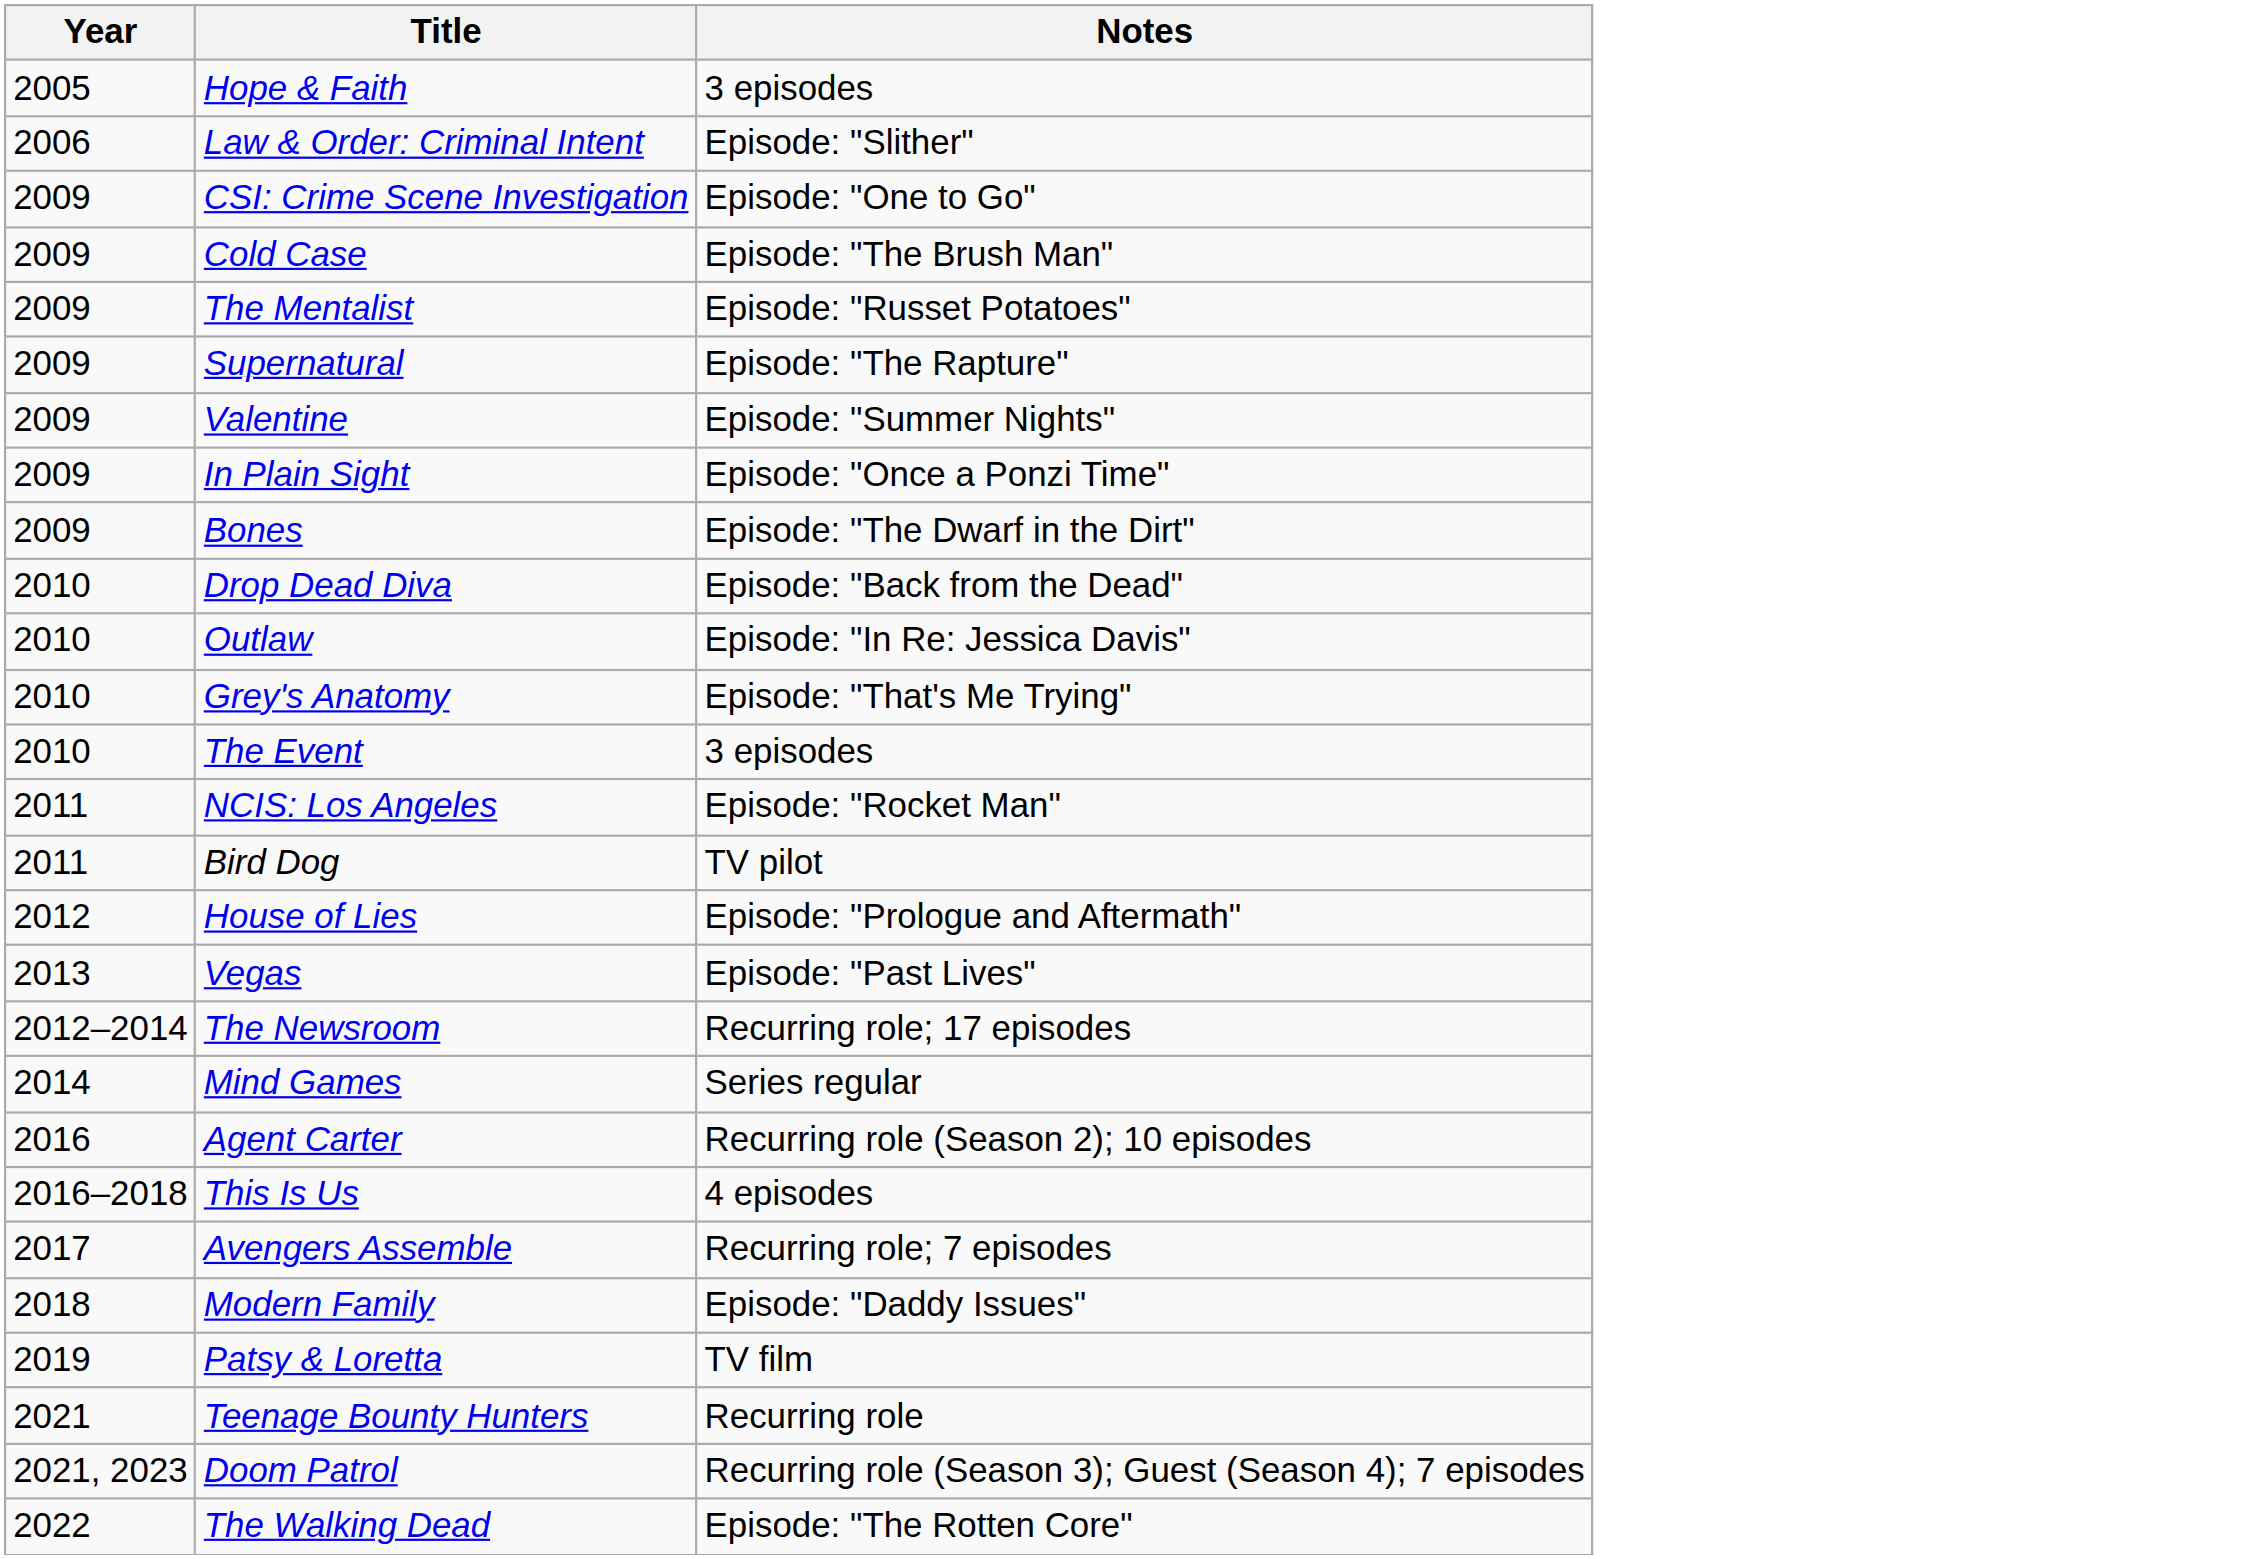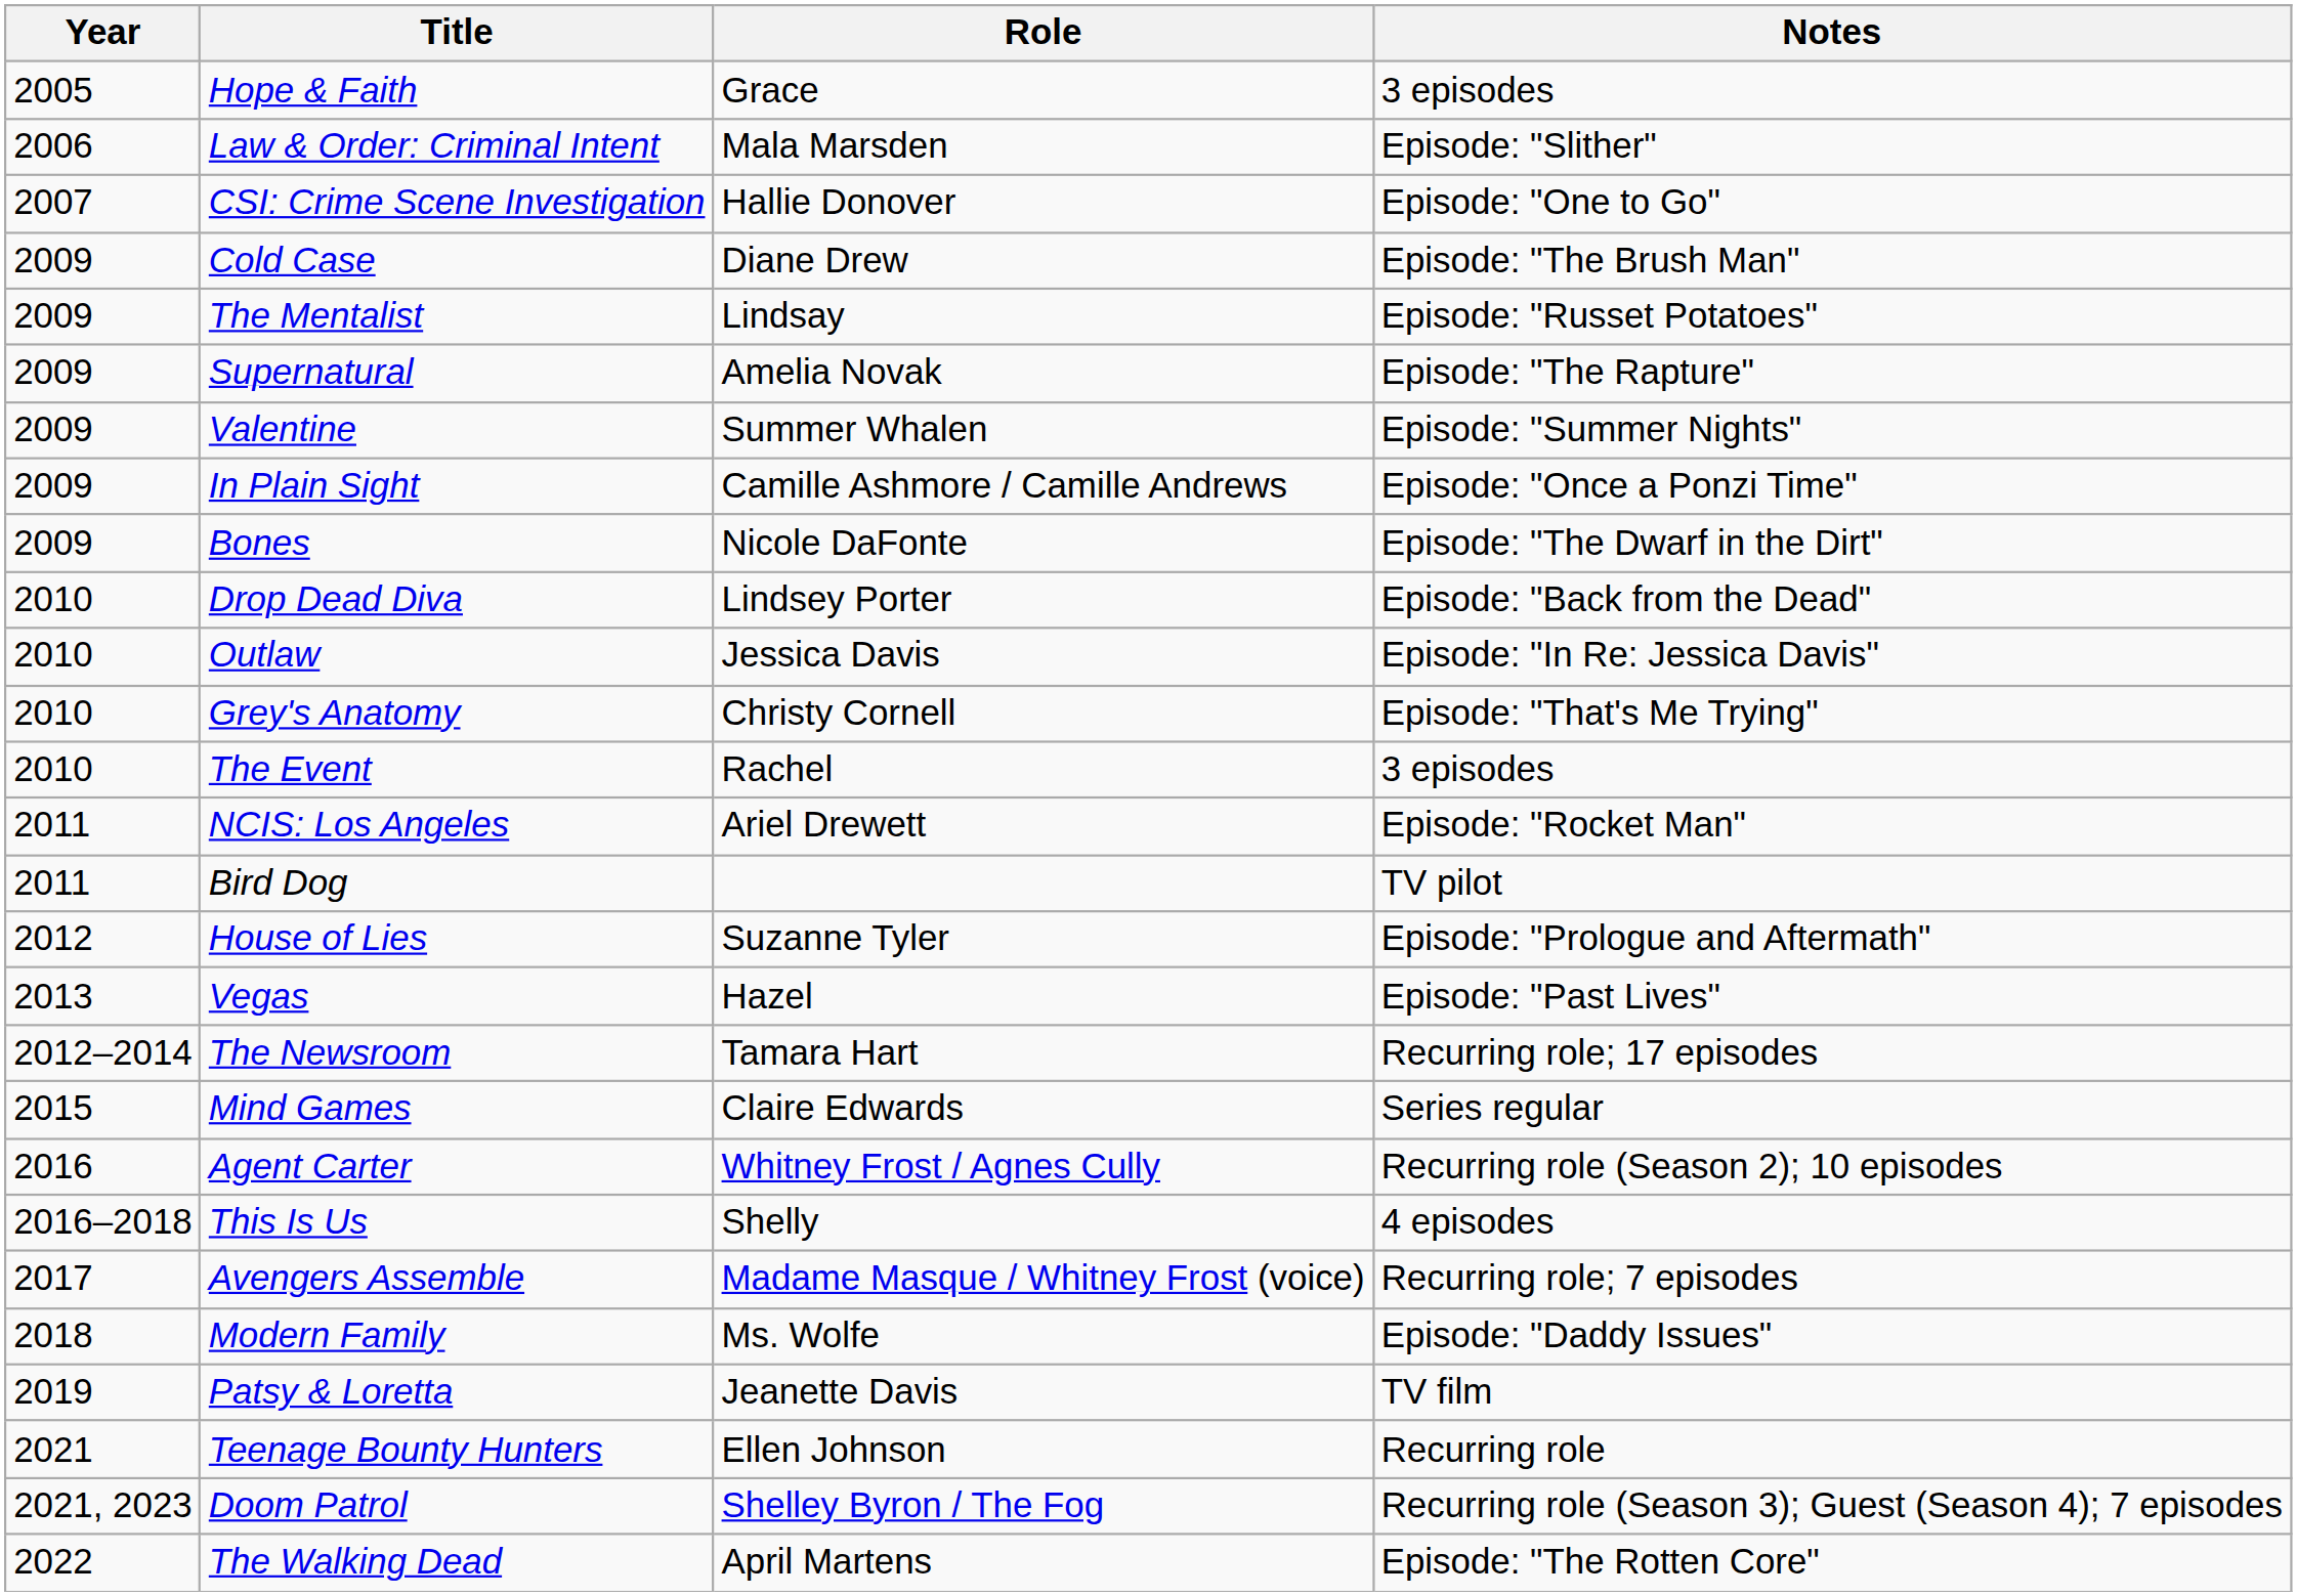 <table class="wikitable sortable">
 <tr>
 <th>Year</th>
 <th>Title</th>
+<th>Role</th>
 <th class="unsortable">Notes</th>
 </tr>
 <tr>
 <td>2005</td>
 <td><em><a href='#'>Hope & Faith</a></em></td>
+<td>Grace</td>
 <td>3 episodes</td>
 </tr>
 <tr>
 <td>2006</td>
 <td><em><a href='#'>Law & Order: Criminal Intent</a></em></td>
+<td>Mala Marsden</td>
 <td>Episode: "Slither"</td>
 </tr>
 <tr>
-<td>2009</td>
+<td>2007</td>
 <td><em><a href='#'>CSI: Crime Scene Investigation</a></em></td>
+<td>Hallie Donover</td>
 <td>Episode: "One to Go"</td>
 </tr>
 <tr>
 <td>2009</td>
 <td><em><a href='#'>Cold Case</a></em></td>
+<td>Diane Drew</td>
 <td>Episode: "The Brush Man"</td>
 </tr>
 <tr>
 <td>2009</td>
 <td><em><a href='#'>The Mentalist</a></em></td>
+<td>Lindsay</td>
 <td>Episode: "Russet Potatoes"</td>
 </tr>
 <tr>
 <td>2009</td>
 <td><em><a href='#'>Supernatural</a></em></td>
+<td>Amelia Novak</td>
 <td>Episode: "The Rapture"</td>
 </tr>
 <tr>
 <td>2009</td>
 <td><em><a href='#'>Valentine</a></em></td>
+<td>Summer Whalen</td>
 <td>Episode: "Summer Nights"</td>
 </tr>
 <tr>
 <td>2009</td>
 <td><em><a href='#'>In Plain Sight</a></em></td>
+<td>Camille Ashmore / Camille Andrews</td>
 <td>Episode: "Once a Ponzi Time"</td>
 </tr>
 <tr>
 <td>2009</td>
 <td><em><a href='#'>Bones</a></em></td>
+<td>Nicole DaFonte</td>
 <td>Episode: "The Dwarf in the Dirt"</td>
 </tr>
 <tr>
 <td>2010</td>
 <td><em><a href='#'>Drop Dead Diva</a></em></td>
+<td>Lindsey Porter</td>
 <td>Episode: "Back from the Dead"</td>
 </tr>
 <tr>
 <td>2010</td>
 <td><em><a href='#'>Outlaw</a></em></td>
+<td>Jessica Davis</td>
 <td>Episode: "In Re: Jessica Davis"</td>
 </tr>
 <tr>
 <td>2010</td>
 <td><em><a href='#'>Grey's Anatomy</a></em></td>
+<td>Christy Cornell</td>
 <td>Episode: "That's Me Trying"</td>
 </tr>
 <tr>
 <td>2010</td>
 <td><em><a href='#'>The Event</a></em></td>
+<td>Rachel</td>
 <td>3 episodes</td>
 </tr>
 <tr>
 <td>2011</td>
 <td><em><a href='#'>NCIS: Los Angeles</a></em></td>
+<td>Ariel Drewett</td>
 <td>Episode: "Rocket Man"</td>
 </tr>
 <tr>
 <td>2011</td>
 <td><em>Bird Dog</em></td>
+<td></td>
 <td>TV pilot</td>
 </tr>
 <tr>
 <td>2012</td>
 <td><em><a href='#'>House of Lies</a></em></td>
+<td>Suzanne Tyler</td>
 <td>Episode: "Prologue and Aftermath"</td>
 </tr>
 <tr>
 <td>2013</td>
 <td><em><a href='#'>Vegas</a></em></td>
+<td>Hazel</td>
 <td>Episode: "Past Lives"</td>
 </tr>
 <tr>
 <td>2012–2014</td>
 <td><em><a href='#'>The Newsroom</a></em></td>
+<td>Tamara Hart</td>
 <td>Recurring role; 17 episodes</td>
 </tr>
 <tr>
-<td>2014</td>
+<td>2015</td>
 <td><em><a href='#'>Mind Games</a></em></td>
+<td>Claire Edwards</td>
 <td>Series regular</td>
 </tr>
 <tr>
 <td>2016</td>
 <td><em><a href='#'>Agent Carter</a></em></td>
+<td><a href='#'>Whitney Frost / Agnes Cully</a></td>
 <td>Recurring role (Season 2); 10 episodes</td>
 </tr>
 <tr>
 <td>2016–2018</td>
 <td><em><a href='#'>This Is Us</a></em></td>
+<td>Shelly</td>
 <td>4 episodes</td>
 </tr>
 <tr>
 <td>2017</td>
 <td><em><a href='#'>Avengers Assemble</a></em></td>
+<td><a href='#'>Madame Masque / Whitney Frost</a> (voice)</td>
 <td>Recurring role; 7 episodes</td>
 </tr>
 <tr>
 <td>2018</td>
 <td><em><a href='#'>Modern Family</a></em></td>
+<td>Ms. Wolfe</td>
 <td>Episode: "Daddy Issues"</td>
 </tr>
 <tr>
 <td>2019</td>
 <td><em><a href='#'>Patsy & Loretta</a></em></td>
+<td>Jeanette Davis</td>
 <td>TV film</td>
 </tr>
 <tr>
 <td>2021</td>
 <td><em><a href='#'>Teenage Bounty Hunters</a></em></td>
+<td>Ellen Johnson</td>
 <td>Recurring role</td>
 </tr>
 <tr>
 <td>2021, 2023</td>
 <td><em><a href='#'>Doom Patrol</a></em></td>
+<td><a href='#'>Shelley Byron / The Fog</a></td>
 <td>Recurring role (Season 3); Guest (Season 4); 7 episodes</td>
 </tr>
 <tr>
 <td>2022</td>
 <td><em><a href='#'>The Walking Dead</a></em></td>
+<td>April Martens</td>
 <td>Episode: "The Rotten Core"</td>
 </tr>
 </table>
